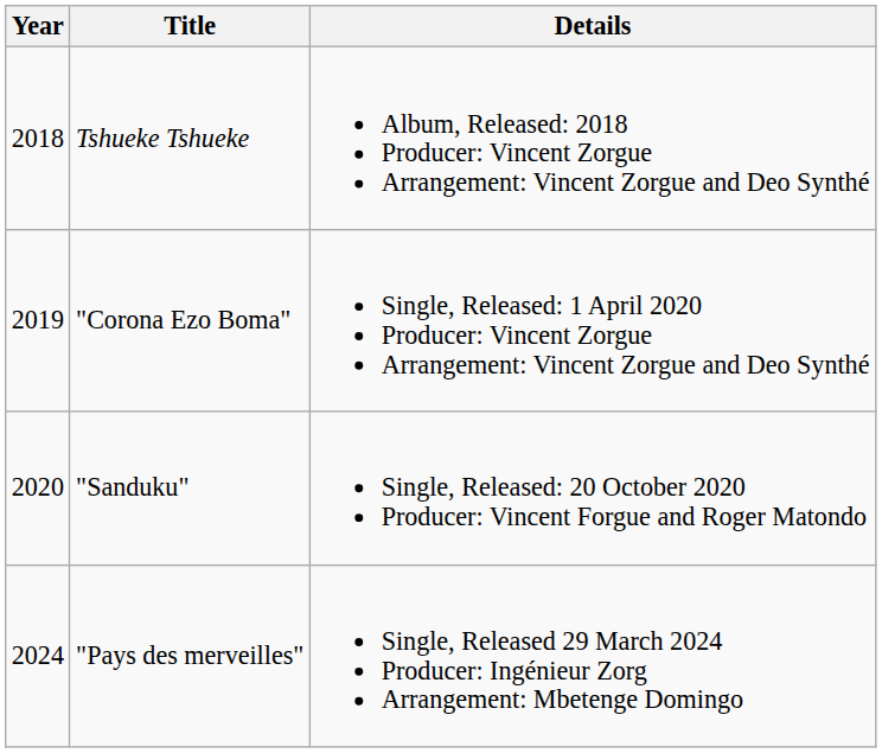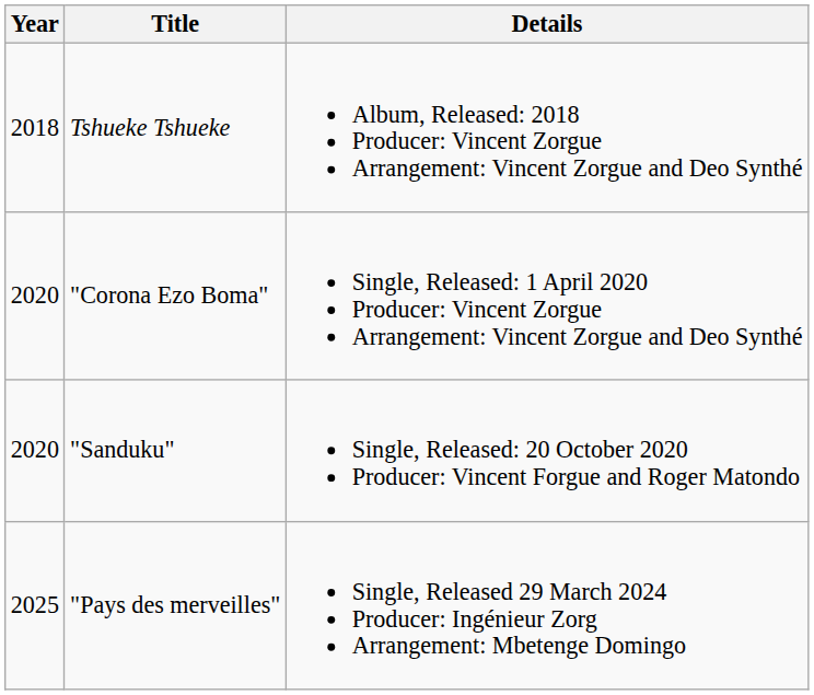 <table class="wikitable">
 <tr>
 <th>Year</th>
 <th>Title</th>
 <th>Details</th>
 </tr>
 <tr>
 <td>2018</td>
 <td><em>Tshueke Tshueke</em></td>
 <td><br><ul><li>Album, Released: 2018</li><li>Producer: Vincent Zorgue</li><li>Arrangement: Vincent Zorgue and Deo Synthé</li></ul></td>
 </tr>
 <tr>
-<td>2019</td>
+<td>2020</td>
 <td>"Corona Ezo Boma"</td>
 <td><br><ul><li>Single, Released: 1 April 2020</li><li>Producer: Vincent Zorgue</li><li>Arrangement: Vincent Zorgue and Deo Synthé</li></ul></td>
 </tr>
 <tr>
 <td>2020</td>
 <td>"Sanduku"</td>
 <td><br><ul><li>Single, Released: 20 October 2020</li><li>Producer: Vincent Forgue and Roger Matondo</li></ul></td>
 </tr>
 <tr>
-<td>2024</td>
+<td>2025</td>
 <td>"Pays des merveilles"</td>
 <td><br><ul><li>Single, Released 29 March 2024</li><li>Producer: Ingénieur Zorg</li><li>Arrangement: Mbetenge Domingo</li></ul></td>
 </tr>
 </table>
